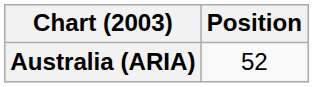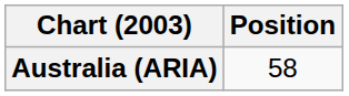 <table class="wikitable plainrowheaders" style="text-align:center;">
 <tr>
 <th scope="col">Chart (2003)</th>
 <th scope="col">Position</th>
 </tr>
 <tr>
 <th scope="row">Australia (ARIA)</th>
-<td>52</td>
+<td>58</td>
 </tr>
 </table>
